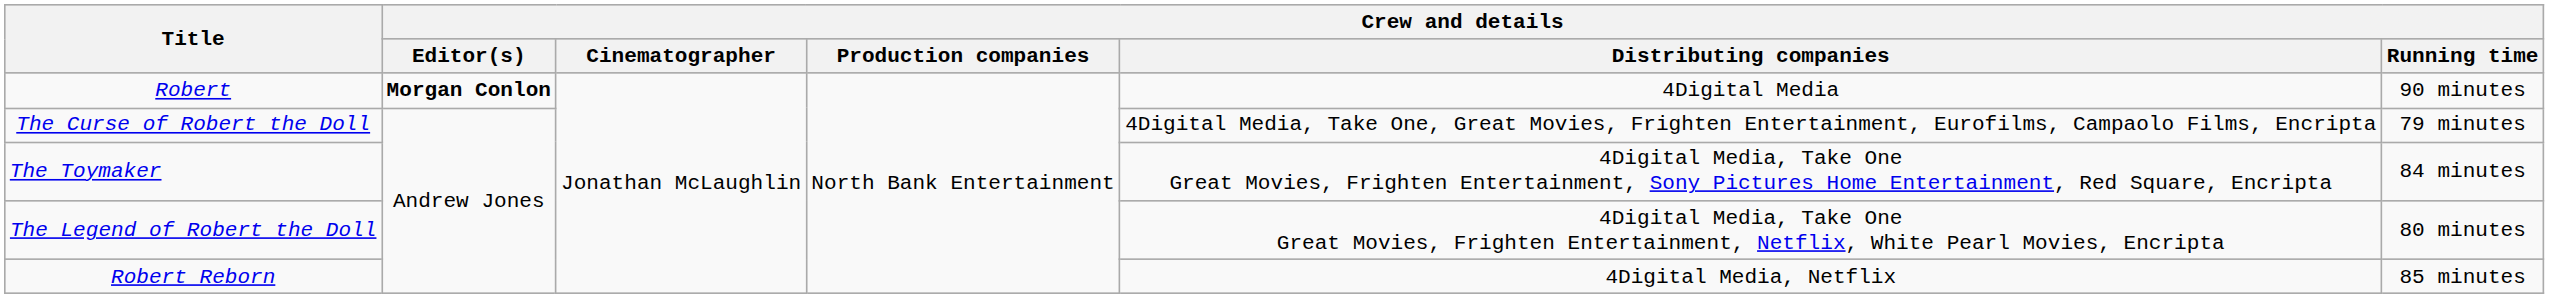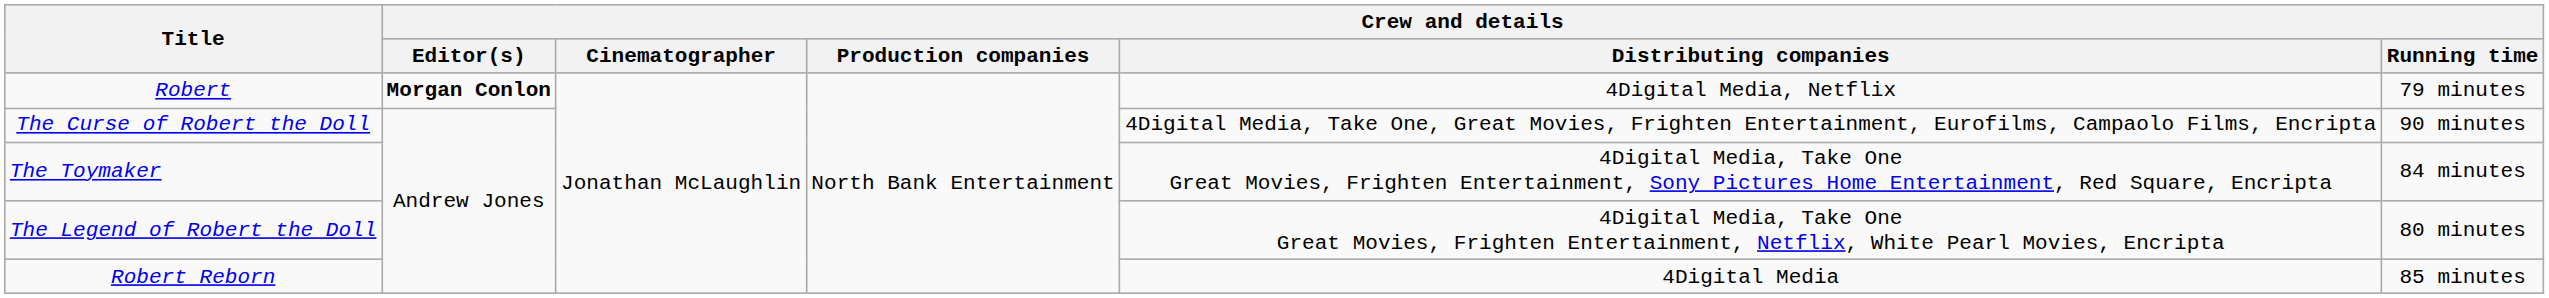 <table class="wikitable plainrowheaders" style="text-align:center; width:99%;">
 <tr>
 <th rowspan="2">Title</th>
 <th colspan="7">Crew and details</th>
 </tr>
 <tr>
 <th>Editor(s)</th>
 <th>Cinematographer</th>
 <th>Production companies</th>
 <th>Distributing companies</th>
 <th>Running time</th>
 </tr>
 <tr>
 <td style="text-align:middlw"><em><a href='#'>Robert</a></em></td>
 <td><strong>Morgan Conlon</strong></td>
 <td rowspan="5">Jonathan McLaughlin</td>
 <td rowspan="5">North Bank Entertainment</td>
-<td>4Digital Media</td>
-<td>90 minutes</td>
+<td>4Digital Media, Netflix</td>
+<td>79 minutes</td>
 </tr>
 <tr>
 <td style="text-align:middle"><em><a href='#'>The Curse of Robert the Doll</a></em></td>
 <td rowspan="4">Andrew Jones</td>
 <td>4Digital Media, Take One, Great Movies, Frighten Entertainment, Eurofilms, Campaolo Films, Encripta</td>
-<td>79 minutes</td>
+<td>90 minutes</td>
 </tr>
 <tr>
 <td style="text-align:left"><em><a href='#'>The Toymaker</a></em></td>
 <td>4Digital Media, Take One<br>Great Movies, Frighten Entertainment, <a href='#'>Sony Pictures Home Entertainment</a>, Red Square, Encripta</td>
 <td>84 minutes</td>
 </tr>
 <tr>
 <td><em><a href='#'>The Legend of Robert the Doll</a></em></td>
 <td>4Digital Media, Take One<br>Great Movies, Frighten Entertainment, <a href='#'>Netflix</a>, White Pearl Movies, Encripta</td>
 <td>80 minutes</td>
 </tr>
 <tr>
 <td><em><a href='#'>Robert Reborn</a></em></td>
-<td>4Digital Media, Netflix</td>
+<td>4Digital Media</td>
 <td>85 minutes</td>
 </tr>
 </table>
